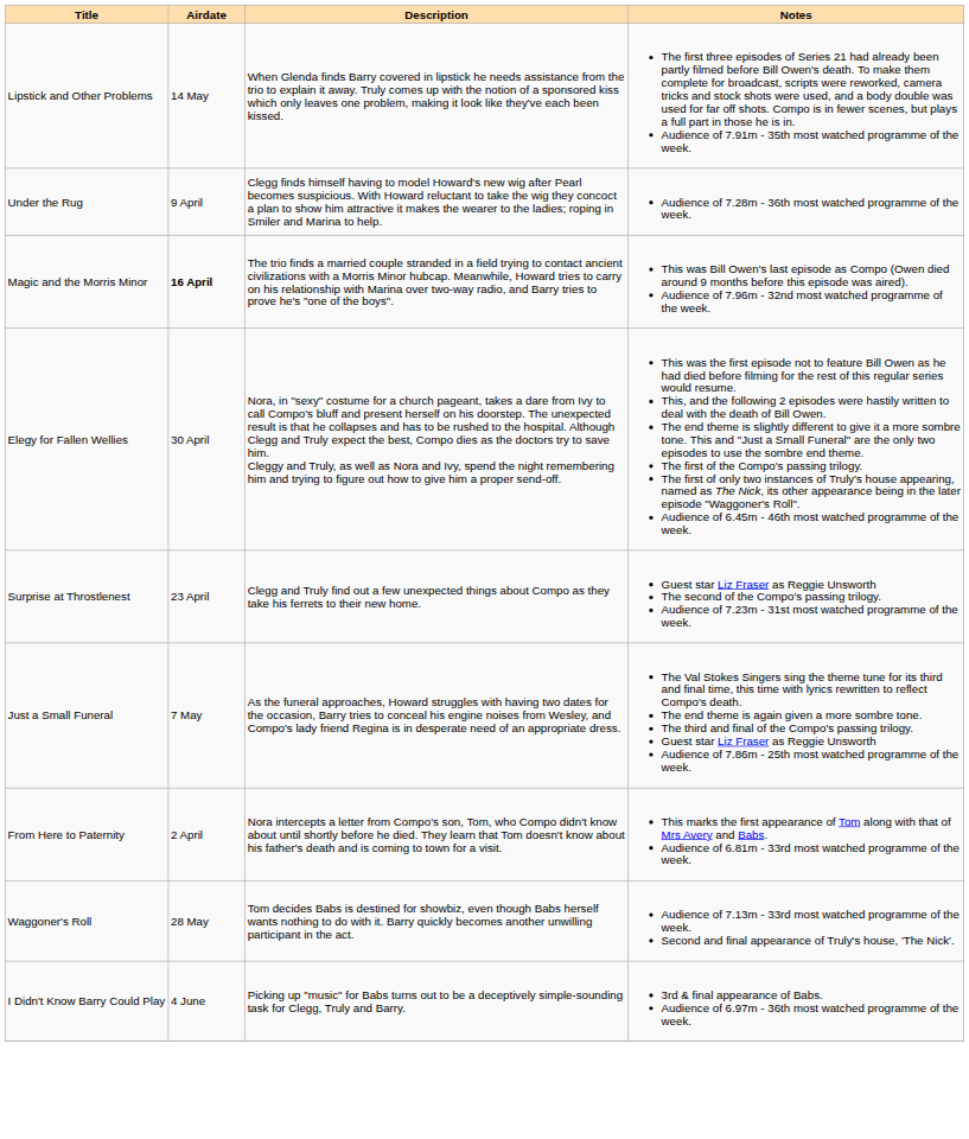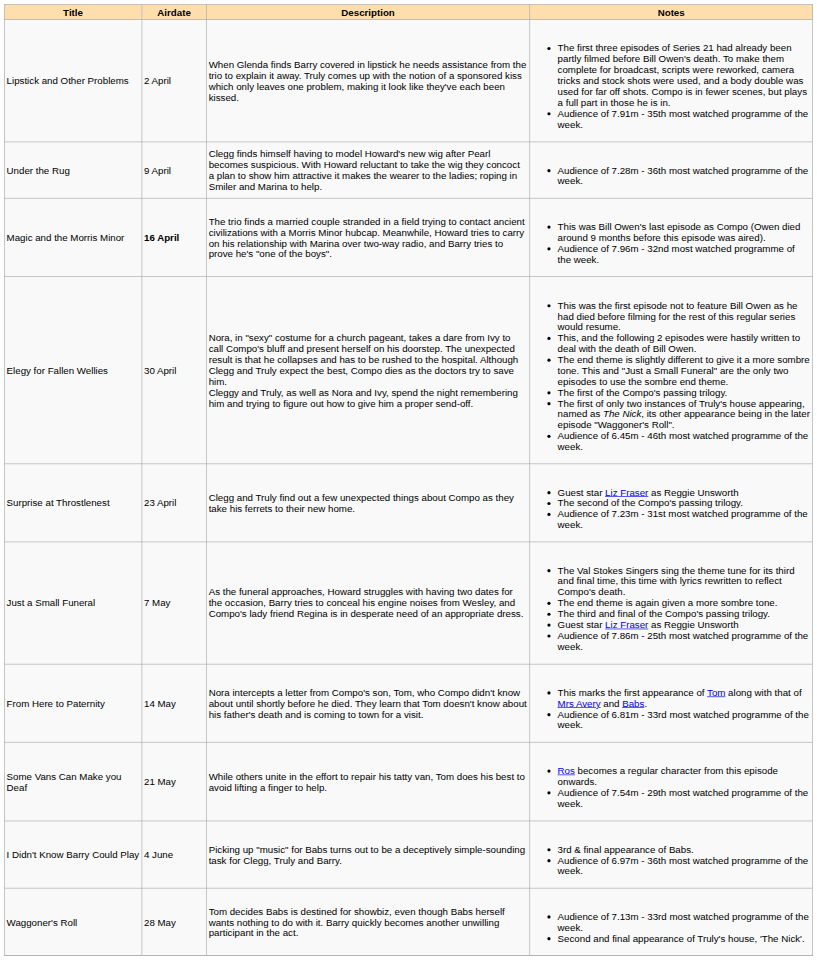 <table class="wikitable" width=100% border=1 style="font-size: 95%">
 <tr>
 <th style="background:#ffdead" width=17%>Title</th>
 <th style="background:#ffdead" width=8%>Airdate</th>
 <th style="background:#ffdead" width=40%>Description</th>
 <th style="background:#ffdead" width=35%>Notes</th>
 </tr>
 <tr>
 <td>Lipstick and Other Problems</td>
-<td>14 May</td>
+<td>2 April</td>
 <td>When Glenda finds Barry covered in lipstick he needs assistance from the trio to explain it away. Truly comes up with the notion of a sponsored kiss which only leaves one problem, making it look like they've each been kissed.</td>
 <td><br><ul><li>The first three episodes of Series 21 had already been partly filmed before Bill Owen's death. To make them complete for broadcast, scripts were reworked, camera tricks and stock shots were used, and a body double was used for far off shots. Compo is in fewer scenes, but plays a full part in those he is in.</li><li>Audience of 7.91m - 35th most watched programme of the week.</li></ul></td>
 </tr>
 <tr>
 <td>Under the Rug</td>
 <td>9 April</td>
 <td>Clegg finds himself having to model Howard's new wig after Pearl becomes suspicious. With Howard reluctant to take the wig they concoct a plan to show him attractive it makes the wearer to the ladies; roping in Smiler and Marina to help.</td>
 <td><br><ul><li>Audience of 7.28m - 36th most watched programme of the week.</li></ul></td>
 </tr>
 <tr>
 <td>Magic and the Morris Minor</td>
 <td><strong>16 April</strong></td>
 <td>The trio finds a married couple stranded in a field trying to contact ancient civilizations with a Morris Minor hubcap. Meanwhile, Howard tries to carry on his relationship with Marina over two-way radio, and Barry tries to prove he's "one of the boys".</td>
 <td><br><ul><li>This was Bill Owen's last episode as Compo (Owen died around 9 months before this episode was aired).</li><li>Audience of 7.96m - 32nd most watched programme of the week.</li></ul></td>
 </tr>
 <tr>
 <td>Elegy for Fallen Wellies</td>
 <td>30 April</td>
 <td>Nora, in "sexy" costume for a church pageant, takes a dare from Ivy to call Compo's bluff and present herself on his doorstep. The unexpected result is that he collapses and has to be rushed to the hospital. Although Clegg and Truly expect the best, Compo dies as the doctors try to save him.<br>Cleggy and Truly, as well as Nora and Ivy, spend the night remembering him and trying to figure out how to give him a proper send-off.</td>
 <td><br><ul><li>This was the first episode not to feature Bill Owen as he had died before filming for the rest of this regular series would resume.</li><li>This, and the following 2 episodes were hastily written to deal with the death of Bill Owen.</li><li>The end theme is slightly different to give it a more sombre tone. This and "Just a Small Funeral" are the only two episodes to use the sombre end theme.</li><li>The first of the Compo's passing trilogy.</li><li>The first of only two instances of Truly's house appearing, named as <em>The Nick</em>, its other appearance being in the later episode "Waggoner's Roll".</li><li>Audience of 6.45m - 46th most watched programme of the week.</li></ul></td>
 </tr>
 <tr>
 <td>Surprise at Throstlenest</td>
 <td>23 April</td>
 <td>Clegg and Truly find out a few unexpected things about Compo as they take his ferrets to their new home.</td>
 <td><br><ul><li>Guest star <a href='#'>Liz Fraser</a> as Reggie Unsworth</li><li>The second of the Compo's passing trilogy.</li><li>Audience of 7.23m - 31st most watched programme of the week.</li></ul></td>
 </tr>
 <tr>
 <td>Just a Small Funeral</td>
 <td>7 May</td>
 <td>As the funeral approaches, Howard struggles with having two dates for the occasion, Barry tries to conceal his engine noises from Wesley, and Compo's lady friend Regina is in desperate need of an appropriate dress.</td>
 <td><br><ul><li>The Val Stokes Singers sing the theme tune for its third and final time, this time with lyrics rewritten to reflect Compo's death.</li><li>The end theme is again given a more sombre tone.</li><li>The third and final of the Compo's passing trilogy.</li><li>Guest star <a href='#'>Liz Fraser</a> as Reggie Unsworth</li><li>Audience of 7.86m - 25th most watched programme of the week.</li></ul></td>
 </tr>
 <tr>
 <td>From Here to Paternity</td>
-<td>2 April</td>
+<td>14 May</td>
 <td>Nora intercepts a letter from Compo's son, Tom, who Compo didn't know about until shortly before he died. They learn that Tom doesn't know about his father's death and is coming to town for a visit.</td>
 <td><br><ul><li>This marks the first appearance of <a href='#'>Tom</a> along with that of <a href='#'>Mrs Avery</a> and <a href='#'>Babs</a>.</li><li>Audience of 6.81m - 33rd most watched programme of the week.</li></ul></td>
+</tr>
+<tr>
+<td>Some Vans Can Make you Deaf</td>
+<td>21 May</td>
+<td>While others unite in the effort to repair his tatty van, Tom does his best to avoid lifting a finger to help.</td>
+<td><br><ul><li><a href='#'>Ros</a> becomes a regular character from this episode onwards.</li><li>Audience of 7.54m - 29th most watched programme of the week.</li></ul></td>
+</tr>
+<tr>
+<td>I Didn't Know Barry Could Play</td>
+<td>4 June</td>
+<td>Picking up "music" for Babs turns out to be a deceptively simple-sounding task for Clegg, Truly and Barry.</td>
+<td><br><ul><li>3rd & final appearance of Babs.</li><li>Audience of 6.97m - 36th most watched programme of the week.</li></ul></td>
 </tr>
 <tr>
 <td>Waggoner's Roll</td>
 <td>28 May</td>
 <td>Tom decides Babs is destined for showbiz, even though Babs herself wants nothing to do with it. Barry quickly becomes another unwilling participant in the act.</td>
 <td><br><ul><li>Audience of 7.13m - 33rd most watched programme of the week.</li><li>Second and final appearance of Truly's house, 'The Nick'.</li></ul></td>
 </tr>
 <tr>
-<td>I Didn't Know Barry Could Play</td>
-<td>4 June</td>
-<td>Picking up "music" for Babs turns out to be a deceptively simple-sounding task for Clegg, Truly and Barry.</td>
-<td><br><ul><li>3rd & final appearance of Babs.</li><li>Audience of 6.97m - 36th most watched programme of the week.</li></ul></td>
-</tr>
-<tr>
 </tr>
 </table>
